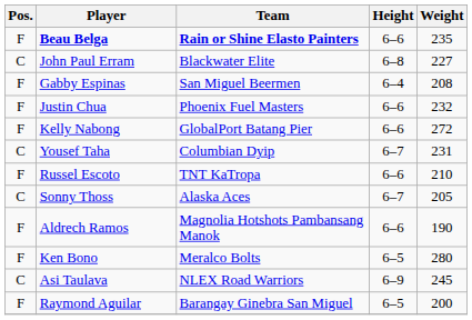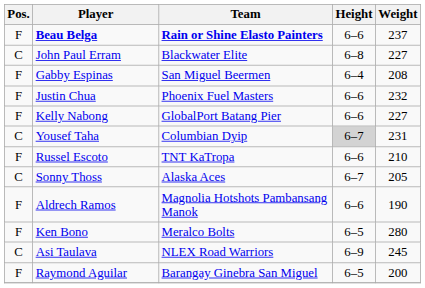 <table class="wikitable">
 <tr>
 <th>Pos.</th>
 <th style="width:150px;">Player</th>
 <th width=210px>Team</th>
 <th>Height</th>
 <th>Weight</th>
 </tr>
 <tr>
 <td style="text-align:center">F</td>
 <td><strong><a href='#'>Beau Belga</a></strong></td>
 <td><strong><a href='#'>Rain or Shine Elasto Painters</a></strong></td>
 <td align=center>6–6</td>
-<td align=center>235</td>
+<td align=center>237</td>
 </tr>
 <tr>
 <td style="text-align:center">C</td>
 <td><a href='#'>John Paul Erram</a></td>
 <td><a href='#'>Blackwater Elite</a></td>
 <td align=center>6–8</td>
 <td align=center>227</td>
 </tr>
 <tr>
 <td style="text-align:center">F</td>
 <td><a href='#'>Gabby Espinas</a></td>
 <td><a href='#'>San Miguel Beermen</a></td>
 <td align=center>6–4</td>
 <td align=center>208</td>
 </tr>
 <tr>
 <td style="text-align:center">F</td>
 <td><a href='#'>Justin Chua</a></td>
 <td><a href='#'>Phoenix Fuel Masters</a></td>
 <td align=center>6–6</td>
 <td align=center>232</td>
 </tr>
 <tr>
 <td style="text-align:center">F</td>
 <td><a href='#'>Kelly Nabong</a></td>
 <td><a href='#'>GlobalPort Batang Pier</a></td>
 <td align=center>6–6</td>
-<td align=center>272</td>
+<td align=center>227</td>
 </tr>
 <tr>
 <td style="text-align:center">C</td>
 <td><a href='#'>Yousef Taha</a></td>
 <td><a href='#'>Columbian Dyip</a></td>
-<td align=center>6–7</td>
+<td align=center style="background: lightgrey;">6–7</td>
 <td align=center>231</td>
 </tr>
 <tr>
 <td style="text-align:center">F</td>
 <td><a href='#'>Russel Escoto</a></td>
 <td><a href='#'>TNT KaTropa</a></td>
 <td align=center>6–6</td>
 <td align=center>210</td>
 </tr>
 <tr>
 <td style="text-align:center">C</td>
 <td><a href='#'>Sonny Thoss</a></td>
 <td><a href='#'>Alaska Aces</a></td>
 <td align=center>6–7</td>
 <td align=center>205</td>
 </tr>
 <tr>
 <td style="text-align:center">F</td>
 <td><a href='#'>Aldrech Ramos</a></td>
 <td><a href='#'>Magnolia Hotshots Pambansang Manok</a></td>
 <td align=center>6–6</td>
 <td align=center>190</td>
 </tr>
 <tr>
 <td style="text-align:center">F</td>
 <td><a href='#'>Ken Bono</a></td>
 <td><a href='#'>Meralco Bolts</a></td>
 <td align=center>6–5</td>
 <td align=center>280</td>
 </tr>
 <tr>
 <td style="text-align:center">C</td>
 <td><a href='#'>Asi Taulava</a></td>
 <td><a href='#'>NLEX Road Warriors</a></td>
 <td align=center>6–9</td>
 <td align=center>245</td>
 </tr>
 <tr>
 <td style="text-align:center">F</td>
 <td><a href='#'>Raymond Aguilar</a></td>
 <td><a href='#'>Barangay Ginebra San Miguel</a></td>
 <td align=center>6–5</td>
 <td align=center>200</td>
 </tr>
 <tr>
 </tr>
 </table>
